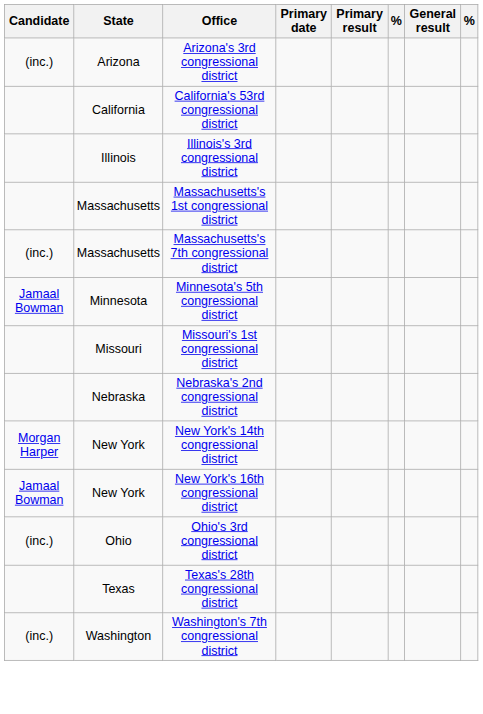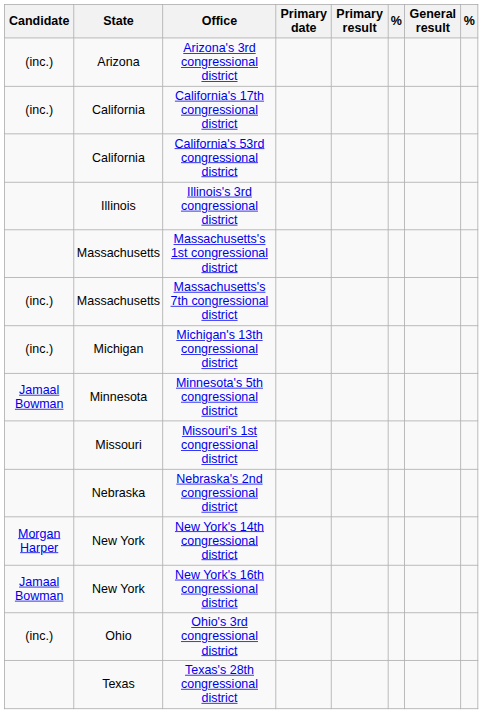 <table class="wikitable mw-collapsible">
 <tr>
 <th bgcolor=teal><span>Candidate</span></th>
 <th bgcolor=teal><span>State</span></th>
 <th bgcolor=teal><span>Office</span></th>
 <th bgcolor=teal><span>Primary date</span></th>
 <th bgcolor=teal data-sort-type="date"><span>Primary result</span></th>
 <th bgcolor=teal><span><abbr>%</abbr></span></th>
 <th bgcolor=teal><span>General result</span></th>
 <th bgcolor=teal><span><abbr>%</abbr></span></th>
 </tr>
 <tr style="text-align:center;">
 <td> (inc.)</td>
 <td> Arizona</td>
 <td><a href='#'>Arizona's 3rd congressional district</a></td>
+<td><a href='#'></a></td>
+<td></td>
+<td></td>
+<td></td>
+<td></td>
+</tr>
+<tr style="text-align:center;">
+<td> (inc.)</td>
+<td> California</td>
+<td><a href='#'>California's 17th congressional district</a></td>
 <td><a href='#'></a></td>
 <td></td>
 <td></td>
 <td></td>
 <td></td>
 </tr>
 <tr style="text-align:center;">
 <td></td>
 <td> California</td>
 <td><a href='#'>California's 53rd congressional district</a></td>
 <td><a href='#'></a></td>
 <td></td>
 <td></td>
 <td></td>
 <td></td>
 </tr>
 <tr style="text-align:center;">
 <td></td>
 <td> Illinois</td>
 <td><a href='#'>Illinois's 3rd congressional district</a></td>
 <td><a href='#'></a></td>
 <td></td>
 <td></td>
 <td></td>
 <td></td>
 </tr>
 <tr style="text-align:center;">
 <td></td>
 <td> Massachusetts</td>
 <td><a href='#'>Massachusetts's 1st congressional district</a></td>
 <td><a href='#'></a></td>
 <td></td>
 <td></td>
 <td></td>
 <td></td>
 </tr>
 <tr style="text-align:center;">
 <td> (inc.)</td>
 <td> Massachusetts</td>
 <td><a href='#'>Massachusetts's 7th congressional district</a></td>
+<td><a href='#'></a></td>
+<td></td>
+<td></td>
+<td></td>
+<td></td>
+</tr>
+<tr style="text-align:center;">
+<td> (inc.)</td>
+<td> Michigan</td>
+<td><a href='#'>Michigan's 13th congressional district</a></td>
 <td><a href='#'></a></td>
 <td></td>
 <td></td>
 <td></td>
 <td></td>
 </tr>
 <tr style="text-align:center;">
 <td><a href='#'>Jamaal Bowman</a></td>
 <td> Minnesota</td>
 <td><a href='#'>Minnesota's 5th congressional district</a></td>
 <td><a href='#'></a></td>
 <td></td>
 <td></td>
 <td></td>
 <td></td>
 </tr>
 <tr style="text-align:center;">
 <td></td>
 <td> Missouri</td>
 <td><a href='#'>Missouri's 1st congressional district</a></td>
 <td><a href='#'></a></td>
 <td></td>
 <td></td>
 <td></td>
 <td></td>
 </tr>
 <tr style="text-align:center;">
 <td></td>
 <td> Nebraska</td>
 <td><a href='#'>Nebraska's 2nd congressional district</a></td>
 <td><a href='#'></a></td>
 <td></td>
 <td></td>
 <td></td>
 <td></td>
 </tr>
 <tr style="text-align:center;">
 <td><a href='#'>Morgan Harper</a></td>
 <td> New York</td>
 <td><a href='#'>New York's 14th congressional district</a></td>
 <td><a href='#'></a></td>
 <td></td>
 <td></td>
 <td></td>
 <td></td>
 </tr>
 <tr style="text-align:center;">
 <td><a href='#'>Jamaal Bowman</a></td>
 <td> New York</td>
 <td><a href='#'>New York's 16th congressional district</a></td>
 <td><a href='#'></a></td>
 <td></td>
 <td></td>
 <td></td>
 <td></td>
 </tr>
 <tr style="text-align:center;">
 <td> (inc.)</td>
 <td> Ohio</td>
 <td><a href='#'>Ohio's 3rd congressional district</a></td>
 <td><a href='#'></a></td>
 <td></td>
 <td></td>
 <td></td>
 <td></td>
 </tr>
 <tr style="text-align:center;">
 <td></td>
 <td> Texas</td>
 <td><a href='#'>Texas's 28th congressional district</a></td>
 <td><a href='#'></a></td>
 <td></td>
 <td></td>
 <td></td>
 <td></td>
 </tr>
-<tr style="text-align:center;">
-<td> (inc.)</td>
-<td> Washington</td>
-<td><a href='#'>Washington's 7th congressional district</a></td>
-<td><a href='#'></a></td>
-<td></td>
-<td></td>
-<td></td>
-<td></td>
-</tr>
 </table>
